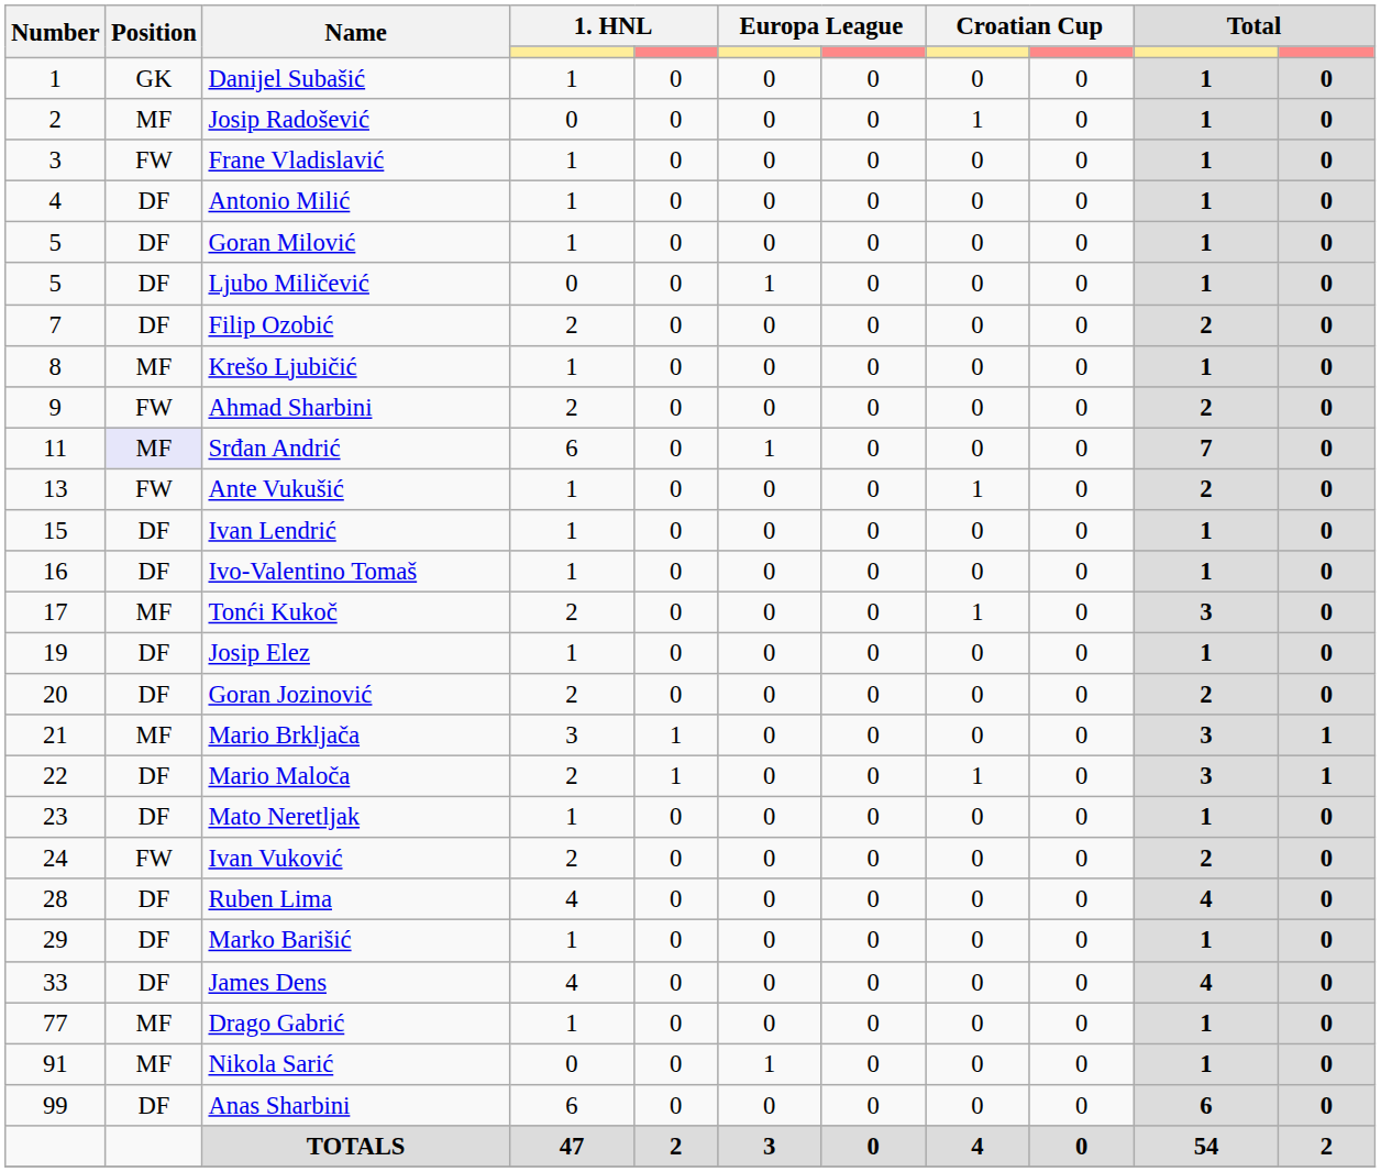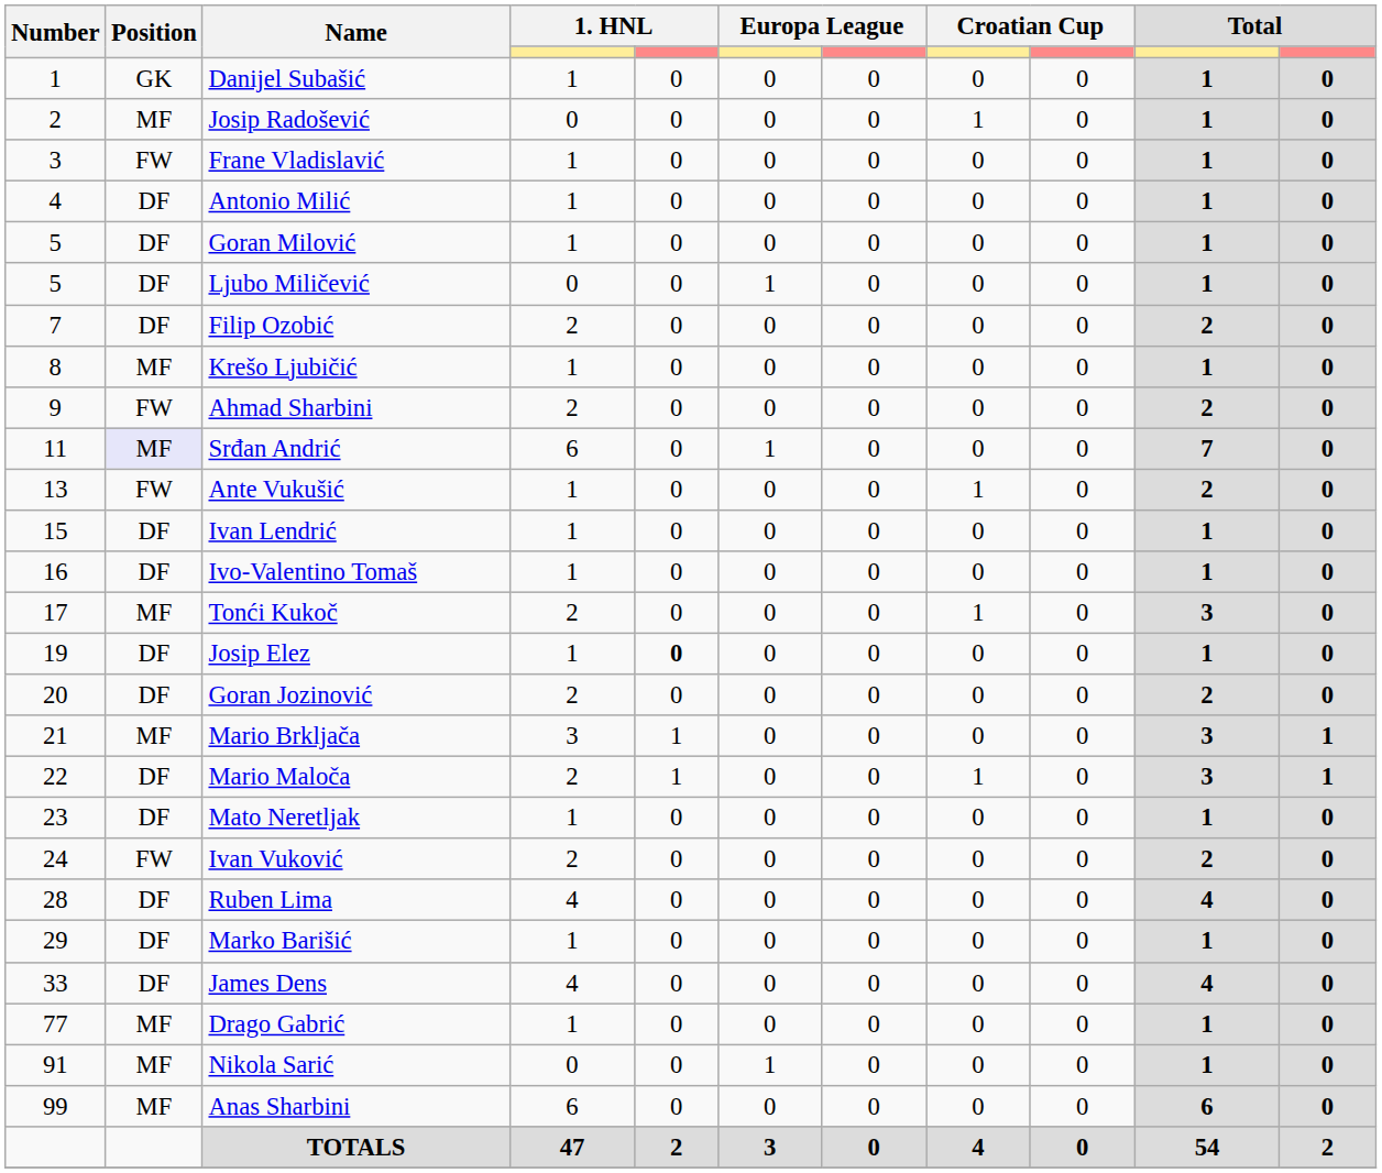 <table class="wikitable" style="font-size: 95%; text-align: center;">
 <tr>
 <th width=40  rowspan="2"  align="center">Number</th>
 <th width=40  rowspan="2"  align="center">Position</th>
 <th width=180 rowspan="2"  align="center">Name</th>
 <th width=120 colspan="2" align="center">1. HNL</th>
 <th width=120 colspan="2" align="center">Europa League</th>
 <th width=120 colspan="2" align="center">Croatian Cup</th>
 <th width=140 colspan="2" align="center" style="background: #DCDCDC">Total</th>
 </tr>
 <tr>
 <th style="background: #FFEE99"></th>
 <th style="background: #FF8888"></th>
 <th style="background: #FFEE99"></th>
 <th style="background: #FF8888"></th>
 <th style="background: #FFEE99"></th>
 <th style="background: #FF8888"></th>
 <th style="background: #FFEE99"></th>
 <th style="background: #FF8888"></th>
 </tr>
 <tr>
 <td>1</td>
 <td>GK</td>
 <td style="text-align:left;"> <a href='#'>Danijel Subašić</a></td>
 <td>1</td>
 <td>0</td>
 <td>0</td>
 <td>0</td>
 <td>0</td>
 <td>0</td>
 <th style="background: #DCDCDC">1</th>
 <th style="background: #DCDCDC">0</th>
 </tr>
 <tr>
 <td>2</td>
 <td>MF</td>
 <td style="text-align:left;"> <a href='#'>Josip Radošević</a></td>
 <td>0</td>
 <td>0</td>
 <td>0</td>
 <td>0</td>
 <td>1</td>
 <td>0</td>
 <th style="background: #DCDCDC">1</th>
 <th style="background: #DCDCDC">0</th>
 </tr>
 <tr>
 <td>3</td>
 <td>FW</td>
 <td style="text-align:left;"> <a href='#'>Frane Vladislavić</a></td>
 <td>1</td>
 <td>0</td>
 <td>0</td>
 <td>0</td>
 <td>0</td>
 <td>0</td>
 <th style="background: #DCDCDC">1</th>
 <th style="background: #DCDCDC">0</th>
 </tr>
 <tr>
 <td>4</td>
 <td>DF</td>
 <td style="text-align:left;"> <a href='#'>Antonio Milić</a></td>
 <td>1</td>
 <td>0</td>
 <td>0</td>
 <td>0</td>
 <td>0</td>
 <td>0</td>
 <th style="background: #DCDCDC">1</th>
 <th style="background: #DCDCDC">0</th>
 </tr>
 <tr>
 <td>5</td>
 <td>DF</td>
 <td style="text-align:left;"> <a href='#'>Goran Milović</a></td>
 <td>1</td>
 <td>0</td>
 <td>0</td>
 <td>0</td>
 <td>0</td>
 <td>0</td>
 <th style="background: #DCDCDC">1</th>
 <th style="background: #DCDCDC">0</th>
 </tr>
 <tr>
 <td>5</td>
 <td>DF</td>
 <td style="text-align:left;"> <a href='#'>Ljubo Miličević</a></td>
 <td>0</td>
 <td>0</td>
 <td>1</td>
 <td>0</td>
 <td>0</td>
 <td>0</td>
 <th style="background: #DCDCDC">1</th>
 <th style="background: #DCDCDC">0</th>
 </tr>
 <tr>
 <td>7</td>
 <td>DF</td>
 <td style="text-align:left;"> <a href='#'>Filip Ozobić</a></td>
 <td>2</td>
 <td>0</td>
 <td>0</td>
 <td>0</td>
 <td>0</td>
 <td>0</td>
 <th style="background: #DCDCDC">2</th>
 <th style="background: #DCDCDC">0</th>
 </tr>
 <tr>
 <td>8</td>
 <td>MF</td>
 <td style="text-align:left;"> <a href='#'>Krešo Ljubičić</a></td>
 <td>1</td>
 <td>0</td>
 <td>0</td>
 <td>0</td>
 <td>0</td>
 <td>0</td>
 <th style="background: #DCDCDC">1</th>
 <th style="background: #DCDCDC">0</th>
 </tr>
 <tr>
 <td>9</td>
 <td>FW</td>
 <td style="text-align:left;"> <a href='#'>Ahmad Sharbini</a></td>
 <td>2</td>
 <td>0</td>
 <td>0</td>
 <td>0</td>
 <td>0</td>
 <td>0</td>
 <th style="background: #DCDCDC">2</th>
 <th style="background: #DCDCDC">0</th>
 </tr>
 <tr>
 <td>11</td>
 <td style="background: lavender;">MF</td>
 <td style="text-align:left;"> <a href='#'>Srđan Andrić</a></td>
 <td>6</td>
 <td>0</td>
 <td>1</td>
 <td>0</td>
 <td>0</td>
 <td>0</td>
 <th style="background: #DCDCDC">7</th>
 <th style="background: #DCDCDC">0</th>
 </tr>
 <tr>
 <td>13</td>
 <td>FW</td>
 <td style="text-align:left;"> <a href='#'>Ante Vukušić</a></td>
 <td>1</td>
 <td>0</td>
 <td>0</td>
 <td>0</td>
 <td>1</td>
 <td>0</td>
 <th style="background: #DCDCDC">2</th>
 <th style="background: #DCDCDC">0</th>
 </tr>
 <tr>
 <td>15</td>
 <td>DF</td>
 <td style="text-align:left;"> <a href='#'>Ivan Lendrić</a></td>
 <td>1</td>
 <td>0</td>
 <td>0</td>
 <td>0</td>
 <td>0</td>
 <td>0</td>
 <th style="background: #DCDCDC">1</th>
 <th style="background: #DCDCDC">0</th>
 </tr>
 <tr>
 <td>16</td>
 <td>DF</td>
 <td style="text-align:left;"> <a href='#'>Ivo-Valentino Tomaš</a></td>
 <td>1</td>
 <td>0</td>
 <td>0</td>
 <td>0</td>
 <td>0</td>
 <td>0</td>
 <th style="background: #DCDCDC">1</th>
 <th style="background: #DCDCDC">0</th>
 </tr>
 <tr>
 <td>17</td>
 <td>MF</td>
 <td style="text-align:left;"> <a href='#'>Tonći Kukoč</a></td>
 <td>2</td>
 <td>0</td>
 <td>0</td>
 <td>0</td>
 <td>1</td>
 <td>0</td>
 <th style="background: #DCDCDC">3</th>
 <th style="background: #DCDCDC">0</th>
 </tr>
 <tr>
 <td>19</td>
 <td>DF</td>
 <td style="text-align:left;"> <a href='#'>Josip Elez</a></td>
 <td>1</td>
-<td>0</td>
+<td><strong>0</strong></td>
 <td>0</td>
 <td>0</td>
 <td>0</td>
 <td>0</td>
 <th style="background: #DCDCDC">1</th>
 <th style="background: #DCDCDC">0</th>
 </tr>
 <tr>
 <td>20</td>
 <td>DF</td>
 <td style="text-align:left;"> <a href='#'>Goran Jozinović</a></td>
 <td>2</td>
 <td>0</td>
 <td>0</td>
 <td>0</td>
 <td>0</td>
 <td>0</td>
 <th style="background: #DCDCDC">2</th>
 <th style="background: #DCDCDC">0</th>
 </tr>
 <tr>
 <td>21</td>
 <td>MF</td>
 <td style="text-align:left;"> <a href='#'>Mario Brkljača</a></td>
 <td>3</td>
 <td>1</td>
 <td>0</td>
 <td>0</td>
 <td>0</td>
 <td>0</td>
 <th style="background: #DCDCDC">3</th>
 <th style="background: #DCDCDC">1</th>
 </tr>
 <tr>
 <td>22</td>
 <td>DF</td>
 <td style="text-align:left;"> <a href='#'>Mario Maloča</a></td>
 <td>2</td>
 <td>1</td>
 <td>0</td>
 <td>0</td>
 <td>1</td>
 <td>0</td>
 <th style="background: #DCDCDC">3</th>
 <th style="background: #DCDCDC">1</th>
 </tr>
 <tr>
 <td>23</td>
 <td>DF</td>
 <td style="text-align:left;"> <a href='#'>Mato Neretljak</a></td>
 <td>1</td>
 <td>0</td>
 <td>0</td>
 <td>0</td>
 <td>0</td>
 <td>0</td>
 <th style="background: #DCDCDC">1</th>
 <th style="background: #DCDCDC">0</th>
 </tr>
 <tr>
 <td>24</td>
 <td>FW</td>
 <td style="text-align:left;"> <a href='#'>Ivan Vuković</a></td>
 <td>2</td>
 <td>0</td>
 <td>0</td>
 <td>0</td>
 <td>0</td>
 <td>0</td>
 <th style="background: #DCDCDC">2</th>
 <th style="background: #DCDCDC">0</th>
 </tr>
 <tr>
 <td>28</td>
 <td>DF</td>
 <td style="text-align:left;"> <a href='#'>Ruben Lima</a></td>
 <td>4</td>
 <td>0</td>
 <td>0</td>
 <td>0</td>
 <td>0</td>
 <td>0</td>
 <th style="background: #DCDCDC">4</th>
 <th style="background: #DCDCDC">0</th>
 </tr>
 <tr>
 <td>29</td>
 <td>DF</td>
 <td style="text-align:left;"> <a href='#'>Marko Barišić</a></td>
 <td>1</td>
 <td>0</td>
 <td>0</td>
 <td>0</td>
 <td>0</td>
 <td>0</td>
 <th style="background: #DCDCDC">1</th>
 <th style="background: #DCDCDC">0</th>
 </tr>
 <tr>
 <td>33</td>
 <td>DF</td>
 <td style="text-align:left;"> <a href='#'>James Dens</a></td>
 <td>4</td>
 <td>0</td>
 <td>0</td>
 <td>0</td>
 <td>0</td>
 <td>0</td>
 <th style="background: #DCDCDC">4</th>
 <th style="background: #DCDCDC">0</th>
 </tr>
 <tr>
 <td>77</td>
 <td>MF</td>
 <td style="text-align:left;"> <a href='#'>Drago Gabrić</a></td>
 <td>1</td>
 <td>0</td>
 <td>0</td>
 <td>0</td>
 <td>0</td>
 <td>0</td>
 <th style="background: #DCDCDC">1</th>
 <th style="background: #DCDCDC">0</th>
 </tr>
 <tr>
 <td>91</td>
 <td>MF</td>
 <td style="text-align:left;"> <a href='#'>Nikola Sarić</a></td>
 <td>0</td>
 <td>0</td>
 <td>1</td>
 <td>0</td>
 <td>0</td>
 <td>0</td>
 <th style="background: #DCDCDC">1</th>
 <th style="background: #DCDCDC">0</th>
 </tr>
 <tr>
 <td>99</td>
-<td>DF</td>
+<td>MF</td>
 <td style="text-align:left;"> <a href='#'>Anas Sharbini</a></td>
 <td>6</td>
 <td>0</td>
 <td>0</td>
 <td>0</td>
 <td>0</td>
 <td>0</td>
 <th style="background: #DCDCDC">6</th>
 <th style="background: #DCDCDC">0</th>
 </tr>
 <tr>
 <td></td>
 <td></td>
 <th style="background: #DCDCDC">TOTALS</th>
 <th style="background: #DCDCDC">47</th>
 <th style="background: #DCDCDC">2</th>
 <th style="background: #DCDCDC">3</th>
 <th style="background: #DCDCDC">0</th>
 <th style="background: #DCDCDC">4</th>
 <th style="background: #DCDCDC">0</th>
 <th style="background: #DCDCDC">54</th>
 <th style="background: #DCDCDC">2</th>
 </tr>
 <tr>
 </tr>
 </table>
